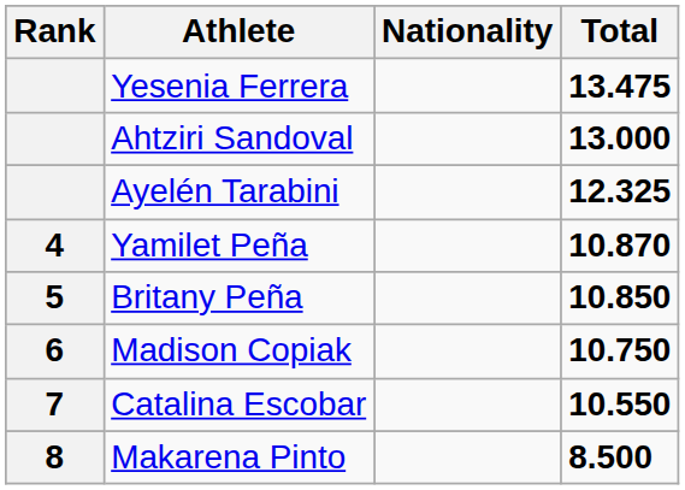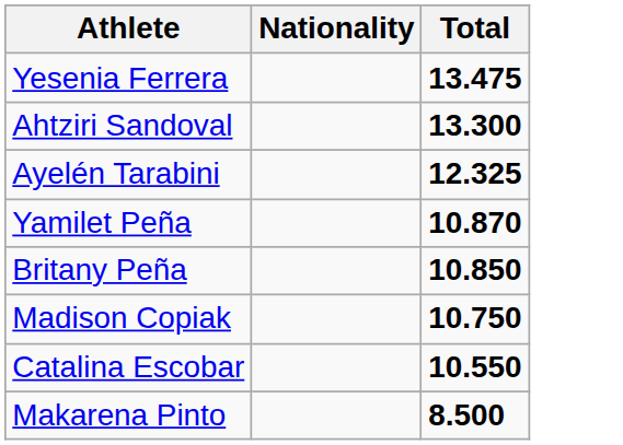 <table class="wikitable sortable" style="text-align:left">
 <tr>
-<th scope=col>Rank</th>
 <th scope=col>Athlete</th>
 <th scope=col>Nationality</th>
 <th scope=col>Total</th>
 </tr>
 <tr>
-<th scope=row></th>
 <td align=left><a href='#'>Yesenia Ferrera</a></td>
 <td></td>
 <td><strong>13.475</strong></td>
 </tr>
 <tr>
-<th scope=row></th>
 <td align=left><a href='#'>Ahtziri Sandoval</a></td>
 <td></td>
-<td><strong>13.000</strong></td>
+<td><strong>13.300</strong></td>
 </tr>
 <tr>
-<th scope=row></th>
 <td align=left><a href='#'>Ayelén Tarabini</a></td>
 <td></td>
 <td><strong>12.325</strong></td>
 </tr>
 <tr>
-<th scope=row>4</th>
 <td align=left><a href='#'>Yamilet Peña</a></td>
 <td></td>
 <td><strong>10.870</strong></td>
 </tr>
 <tr>
-<th scope=row>5</th>
 <td align=left><a href='#'>Britany Peña</a></td>
 <td></td>
 <td><strong>10.850</strong></td>
 </tr>
 <tr>
-<th scope=row>6</th>
 <td align=left><a href='#'>Madison Copiak</a></td>
 <td></td>
 <td><strong>10.750</strong></td>
 </tr>
 <tr>
-<th scope=row>7</th>
 <td align=left><a href='#'>Catalina Escobar</a></td>
 <td></td>
 <td><strong>10.550</strong></td>
 </tr>
 <tr>
-<th scope=row>8</th>
 <td align=left><a href='#'>Makarena Pinto</a></td>
 <td></td>
 <td><strong>8.500</strong></td>
 </tr>
 </table>
